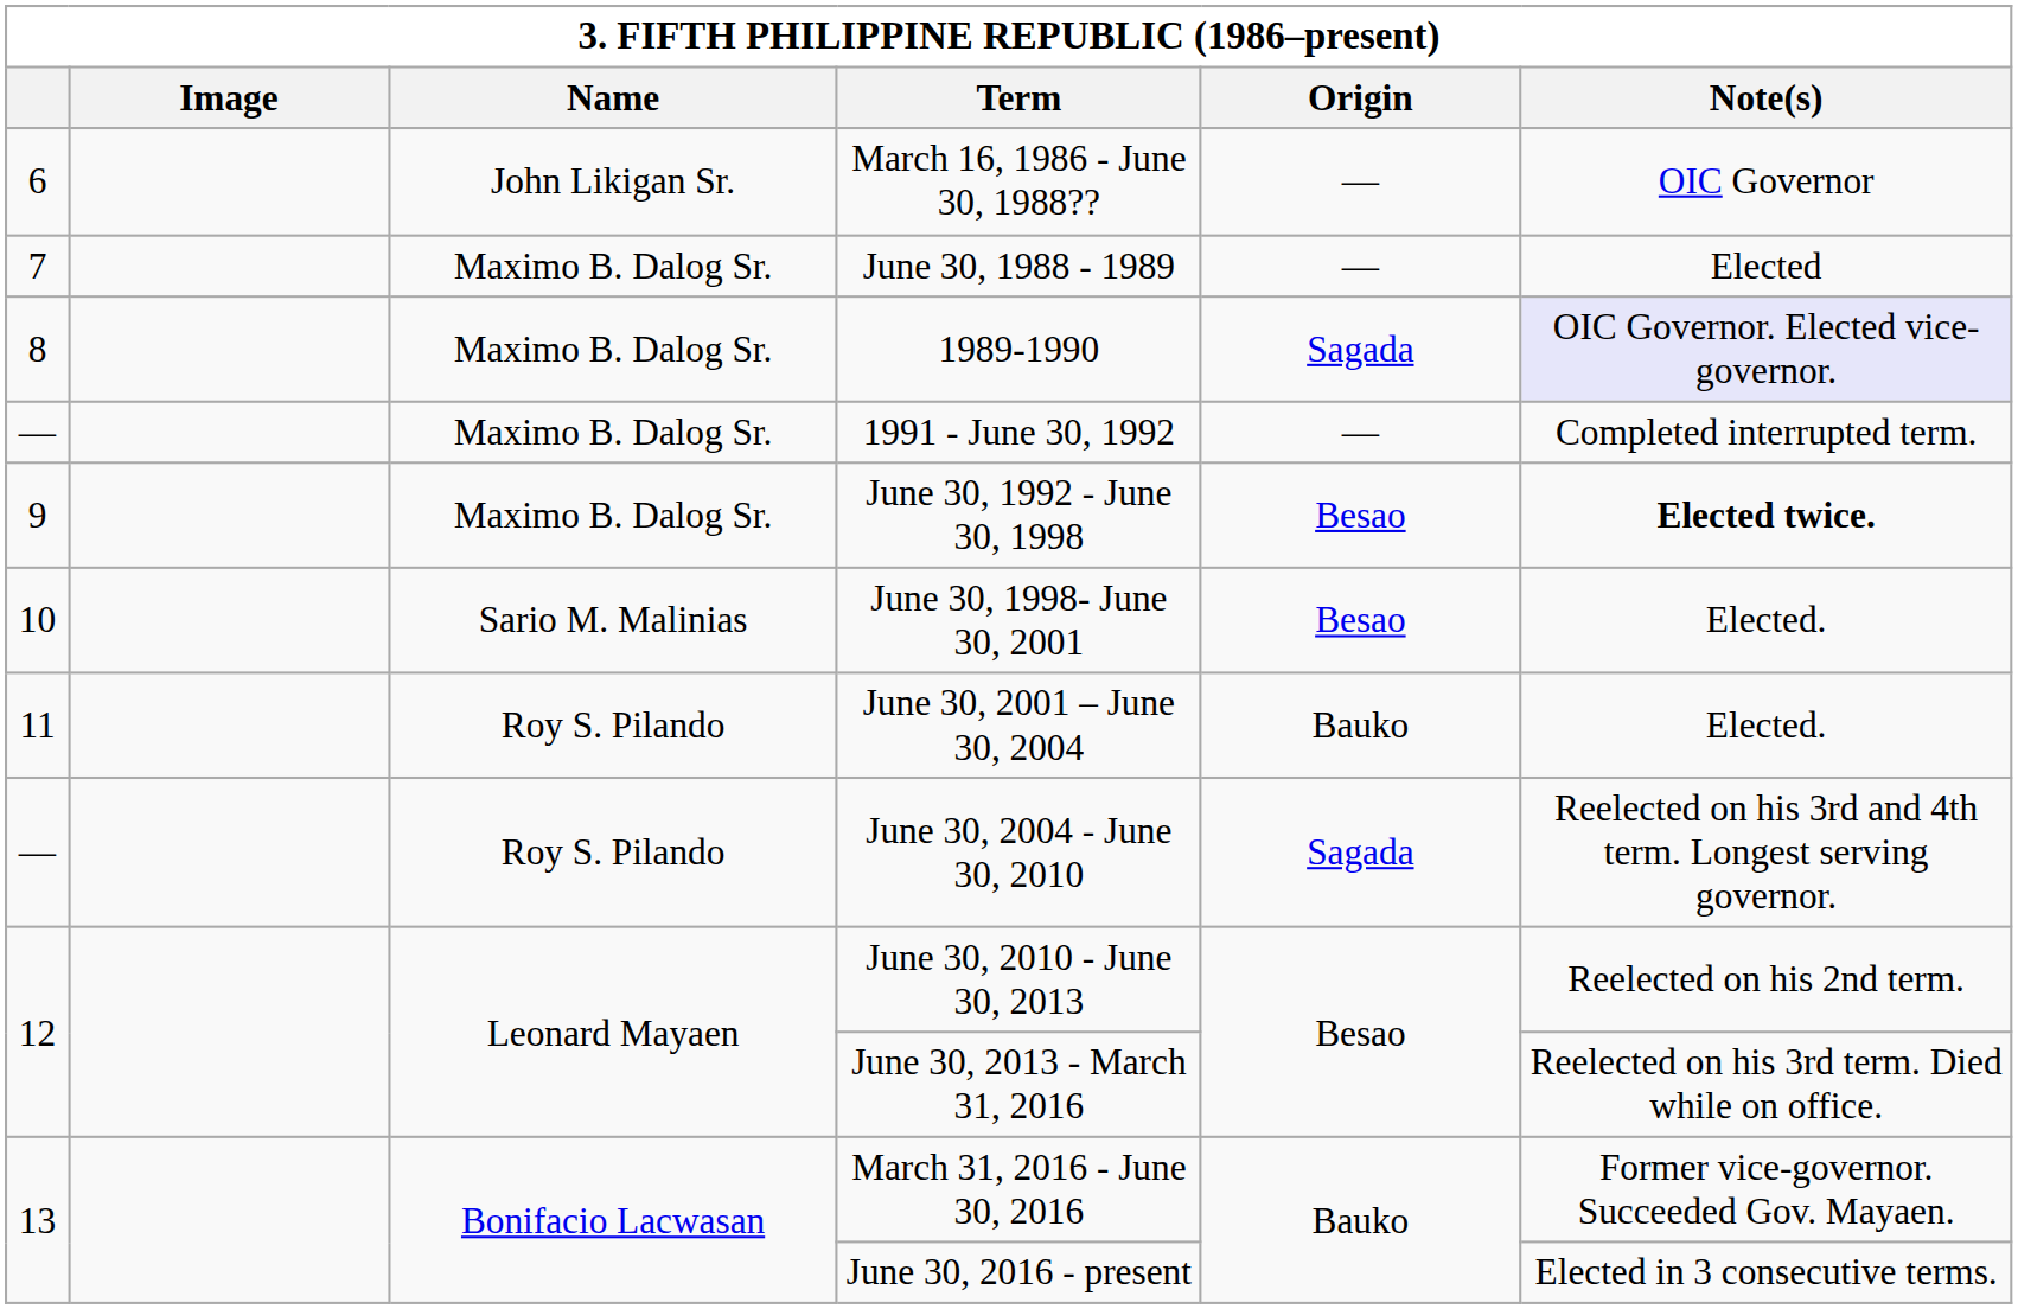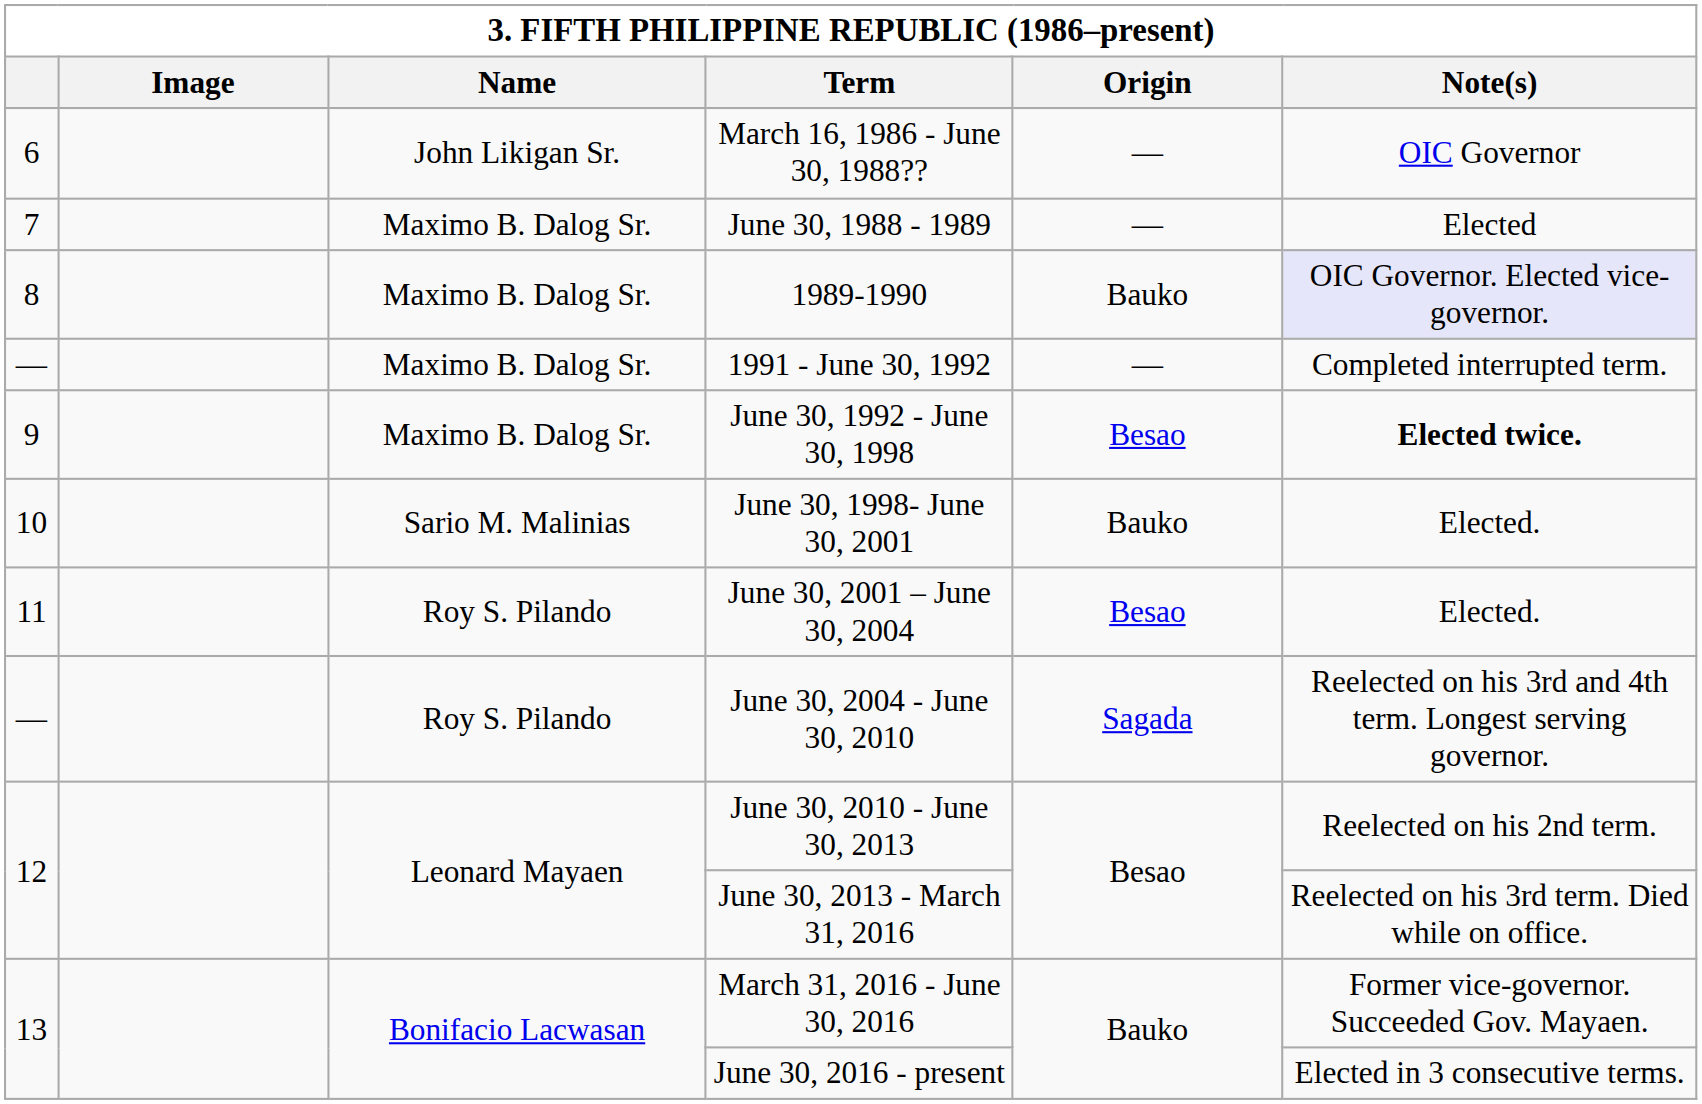 <table class="wikitable collapsible collapsed" style="vertical-align:top;text-align:center;font-size:95%;">
 <tr>
 <th style="background-color:white;font-size:105%;width:51em;" colspan=6>3. FIFTH PHILIPPINE REPUBLIC (1986–present)</th>
 </tr>
 <tr>
 <th style="width: 1em;text-align:center"></th>
 <th style="width: 7em;text-align:center">Image</th>
 <th style="width: 10em;text-align:center">Name</th>
 <th style="width: 8em;text-align:center">Term</th>
 <th style="width: 7em;text-align:center">Origin</th>
 <th style="width: 11em;text-align:center">Note(s)</th>
 </tr>
 <tr>
 <td>6</td>
 <td></td>
 <td>John Likigan Sr.</td>
 <td>March 16, 1986 - June 30, 1988??</td>
 <td>—</td>
 <td><a href='#'>OIC</a> Governor</td>
 </tr>
 <tr>
 <td>7</td>
 <td></td>
 <td>Maximo B. Dalog Sr.</td>
 <td>June 30, 1988 - 1989</td>
 <td>—</td>
 <td>Elected</td>
 </tr>
 <tr>
 <td>8</td>
 <td></td>
 <td>Maximo B. Dalog Sr.</td>
 <td>1989-1990</td>
-<td><a href='#'>Sagada</a></td>
+<td>Bauko</td>
 <td style="background: lavender;">OIC Governor. Elected vice-governor.</td>
 </tr>
 <tr>
 <td>—</td>
 <td></td>
 <td>Maximo B. Dalog Sr.</td>
 <td>1991 - June 30, 1992</td>
 <td>—</td>
 <td>Completed interrupted term.</td>
 </tr>
 <tr>
 <td>9</td>
 <td></td>
 <td>Maximo B. Dalog Sr.</td>
 <td>June 30, 1992 - June 30, 1998</td>
 <td><a href='#'>Besao</a></td>
 <td><strong>Elected twice.</strong></td>
 </tr>
 <tr>
 <td>10</td>
 <td></td>
 <td>Sario M. Malinias</td>
 <td>June 30, 1998- June 30, 2001</td>
-<td><a href='#'>Besao</a></td>
+<td>Bauko</td>
 <td>Elected.</td>
 </tr>
 <tr>
 <td>11</td>
 <td></td>
 <td>Roy S. Pilando</td>
 <td>June 30, 2001 – June 30, 2004</td>
-<td>Bauko</td>
+<td><a href='#'>Besao</a></td>
 <td>Elected.</td>
 </tr>
 <tr>
 <td>—</td>
 <td></td>
 <td>Roy S. Pilando</td>
 <td>June 30, 2004 - June 30, 2010</td>
 <td><a href='#'>Sagada</a></td>
 <td>Reelected on his 3rd and 4th term. Longest serving governor.</td>
 </tr>
 <tr>
 <td rowspan=2>12</td>
 <td rowspan=2></td>
 <td rowspan=2>Leonard Mayaen</td>
 <td>June 30, 2010 - June 30, 2013</td>
 <td rowspan=2>Besao</td>
 <td>Reelected on his 2nd term.</td>
 </tr>
 <tr>
 <td>June 30, 2013 - March 31, 2016</td>
 <td>Reelected on his 3rd term. Died while on office.</td>
 </tr>
 <tr>
 <td rowspan=2>13</td>
 <td rowspan=2></td>
 <td rowspan=2><a href='#'>Bonifacio Lacwasan</a></td>
 <td>March 31, 2016 - June 30, 2016</td>
 <td rowspan=2>Bauko</td>
 <td>Former vice-governor. Succeeded Gov. Mayaen.</td>
 </tr>
 <tr>
 <td>June 30, 2016 - present</td>
 <td>Elected in 3 consecutive terms.</td>
 </tr>
 </table>
